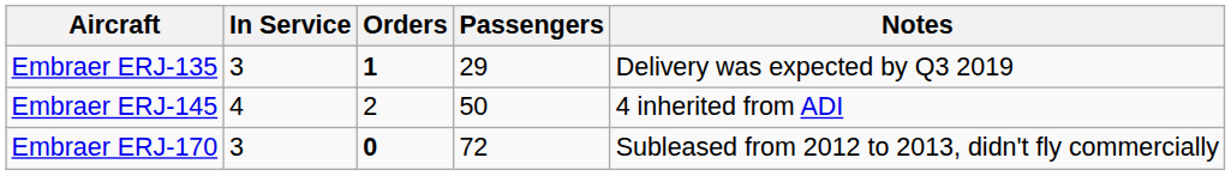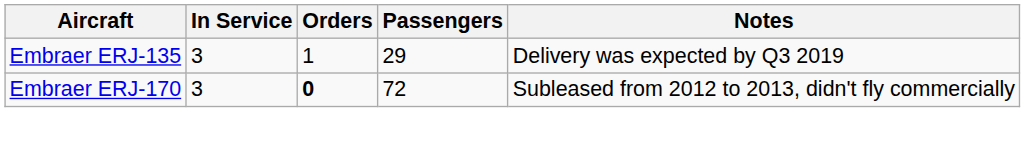 <table class="wikitable" style="margin:1em auto;">
 <tr>
 <th>Aircraft</th>
 <th>In Service</th>
 <th>Orders</th>
 <th>Passengers</th>
 <th>Notes</th>
 </tr>
 <tr>
 <td><a href='#'>Embraer ERJ-135</a></td>
 <td>3</td>
-<td><strong>1</strong></td>
+<td>1</td>
 <td>29</td>
 <td>Delivery was expected by Q3 2019</td>
-</tr>
-<tr>
-<td><a href='#'>Embraer ERJ-145</a></td>
-<td>4</td>
-<td>2</td>
-<td>50</td>
-<td>4 inherited from <a href='#'>ADI</a></td>
 </tr>
 <tr>
 <td><a href='#'>Embraer ERJ-170</a></td>
 <td>3</td>
 <td><strong>0</strong></td>
 <td>72</td>
 <td>Subleased from 2012 to 2013, didn't fly commercially</td>
 </tr>
 </table>
